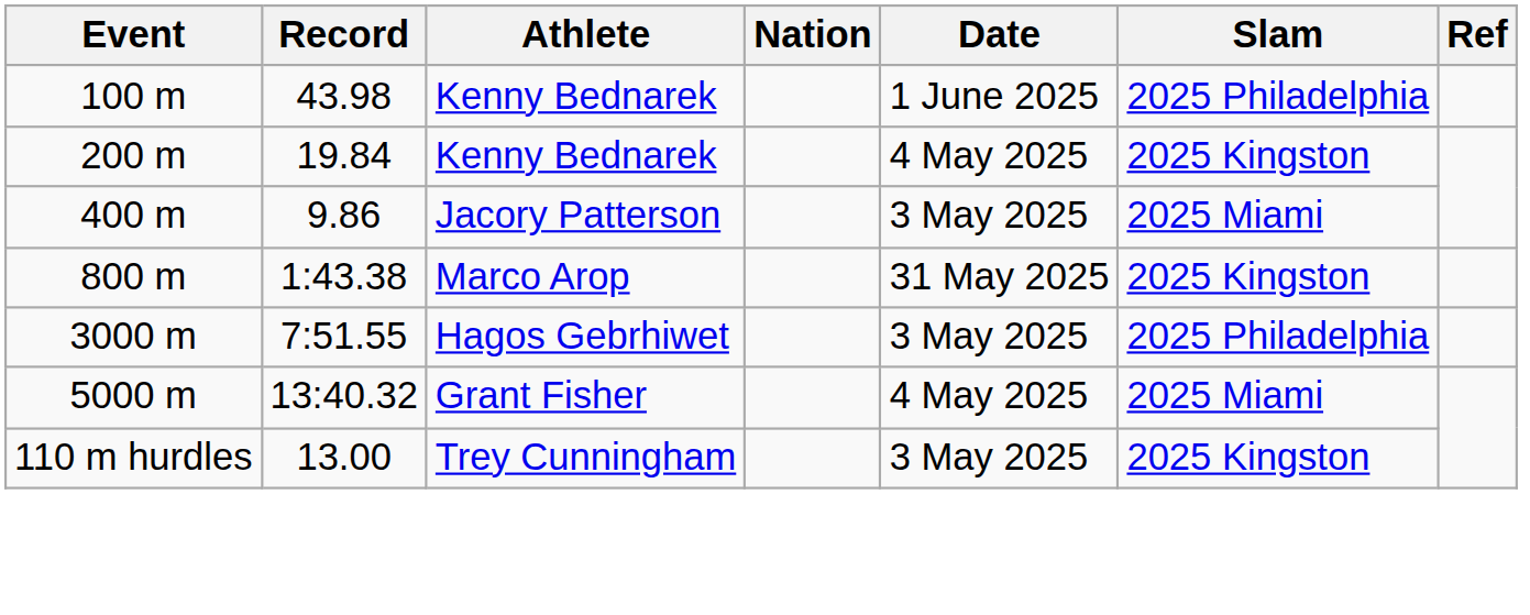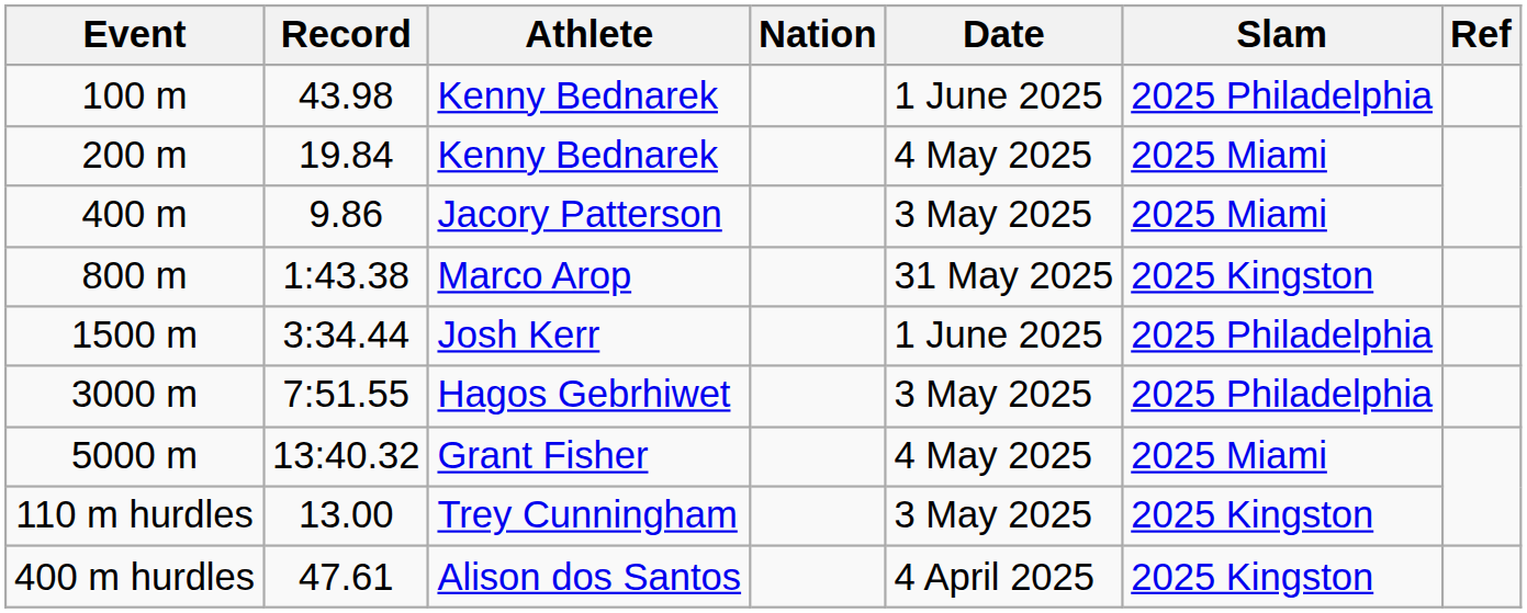 <table class="wikitable">
 <tr>
 <th scope="col">Event</th>
 <th scope="col">Record</th>
 <th scope="col">Athlete</th>
 <th scope="col">Nation</th>
 <th scope="col">Date</th>
 <th scope="col">Slam</th>
 <th scope="col">Ref</th>
 </tr>
 <tr>
 <td align="center">100 m</td>
 <td align="center">43.98</td>
 <td><a href='#'>Kenny Bednarek</a> </td>
 <td></td>
 <td>1 June 2025</td>
 <td><a href='#'>2025 Philadelphia</a></td>
 <td></td>
 </tr>
 <tr>
 <td align="center">200 m</td>
 <td align="center">19.84 </td>
 <td><a href='#'>Kenny Bednarek</a> </td>
 <td></td>
 <td>4 May 2025</td>
-<td><a href='#'>2025 Kingston</a></td>
+<td><a href='#'>2025 Miami</a></td>
 <td rowspan="2"></td>
 </tr>
 <tr>
 <td align="center">400 m</td>
 <td align="center">9.86 </td>
 <td><a href='#'>Jacory Patterson</a> </td>
 <td></td>
 <td>3 May 2025</td>
 <td><a href='#'>2025 Miami</a></td>
 </tr>
 <tr>
 <td align="center">800 m</td>
 <td align="center">1:43.38</td>
 <td><a href='#'>Marco Arop</a> </td>
 <td></td>
 <td>31 May 2025</td>
 <td><a href='#'>2025 Kingston</a></td>
+<td></td>
+</tr>
+<tr>
+<td align="center">1500 m</td>
+<td align="center">3:34.44</td>
+<td><a href='#'>Josh Kerr</a> </td>
+<td></td>
+<td>1 June 2025</td>
+<td><a href='#'>2025 Philadelphia</a></td>
 <td></td>
 </tr>
 <tr>
 <td align="center">3000 m</td>
 <td align="center">7:51.55</td>
 <td><a href='#'>Hagos Gebrhiwet</a> </td>
 <td></td>
 <td>3 May 2025</td>
 <td><a href='#'>2025 Philadelphia</a></td>
 <td></td>
 </tr>
 <tr>
 <td align="center">5000 m</td>
 <td align="center">13:40.32</td>
 <td><a href='#'>Grant Fisher</a> </td>
 <td></td>
 <td>4 May 2025</td>
 <td><a href='#'>2025 Miami</a></td>
 <td rowspan="2"></td>
 </tr>
 <tr>
 <td align="center">110 m hurdles</td>
 <td align="center">13.00 </td>
 <td><a href='#'>Trey Cunningham</a> </td>
 <td></td>
 <td>3 May 2025</td>
 <td><a href='#'>2025 Kingston</a></td>
 </tr>
+<tr>
+<td align="center">400 m hurdles</td>
+<td align="center">47.61</td>
+<td><a href='#'>Alison dos Santos</a> </td>
+<td></td>
+<td>4 April 2025</td>
+<td><a href='#'>2025 Kingston</a></td>
+<td></td>
+</tr>
 </table>
